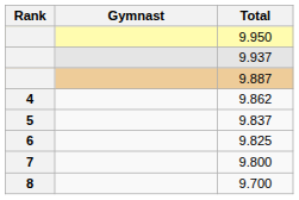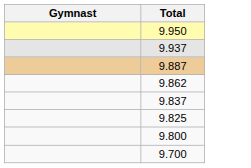 <table class="wikitable sortable" style="text-align:center; font-size:95%">
 <tr>
-<th scope="col" style="width:50px;">Rank</th>
 <th scope="col" style="width:180px;">Gymnast</th>
 <th scope="col" style="width:80px;">Total</th>
 </tr>
 <tr style="background:#fffcaf;">
-<th scope=row style="text-align:center"></th>
 <td style="text-align:left;"></td>
 <td>9.950</td>
 </tr>
 <tr style="background:#e5e5e5;">
-<th scope=row style="text-align:center"></th>
 <td style="text-align:left;"></td>
 <td>9.937</td>
 </tr>
 <tr style="background:#ec9;">
-<th scope=row style="text-align:center"></th>
 <td style="text-align:left;"></td>
 <td>9.887</td>
 </tr>
 <tr>
-<th scope=row style="text-align:center">4</th>
 <td style="text-align:left;"></td>
 <td>9.862</td>
 </tr>
 <tr>
-<th scope=row style="text-align:center">5</th>
 <td style="text-align:left;"></td>
 <td>9.837</td>
 </tr>
 <tr>
-<th scope=row style="text-align:center">6</th>
 <td style="text-align:left;"></td>
 <td>9.825</td>
 </tr>
 <tr>
-<th scope=row style="text-align:center">7</th>
 <td style="text-align:left;"></td>
 <td>9.800</td>
 </tr>
 <tr>
-<th scope=row style="text-align:center">8</th>
 <td style="text-align:left;"></td>
 <td>9.700</td>
 </tr>
 </table>
